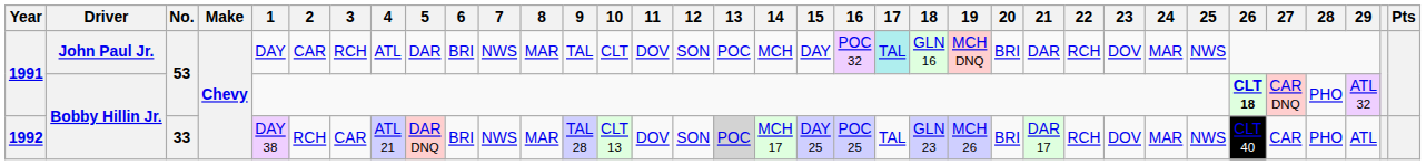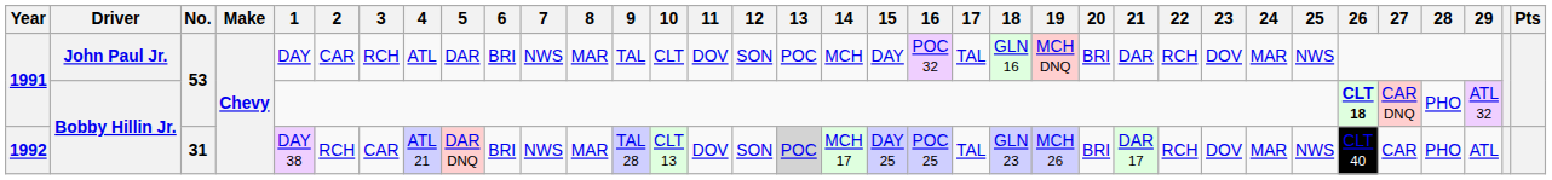 <table class="wikitable" style="text-align:center; font-size:75%">
 <tr>
 <th>Year</th>
 <th>Driver</th>
 <th>No.</th>
 <th>Make</th>
 <th>1</th>
 <th>2</th>
 <th>3</th>
 <th>4</th>
 <th>5</th>
 <th>6</th>
 <th>7</th>
 <th>8</th>
 <th>9</th>
 <th>10</th>
 <th>11</th>
 <th>12</th>
 <th>13</th>
 <th>14</th>
 <th>15</th>
 <th>16</th>
 <th>17</th>
 <th>18</th>
 <th>19</th>
 <th>20</th>
 <th>21</th>
 <th>22</th>
 <th>23</th>
 <th>24</th>
 <th>25</th>
 <th>26</th>
 <th>27</th>
 <th>28</th>
 <th>29</th>
 <th></th>
 <th>Pts</th>
 </tr>
 <tr>
 <th rowspan=2><a href='#'>1991</a></th>
 <th><a href='#'>John Paul Jr.</a></th>
 <th rowspan=2>53</th>
 <th rowspan=3><a href='#'>Chevy</a></th>
 <td><a href='#'>DAY</a></td>
 <td><a href='#'>CAR</a></td>
 <td><a href='#'>RCH</a></td>
 <td><a href='#'>ATL</a></td>
 <td><a href='#'>DAR</a></td>
 <td><a href='#'>BRI</a></td>
 <td><a href='#'>NWS</a></td>
 <td><a href='#'>MAR</a></td>
 <td><a href='#'>TAL</a></td>
 <td><a href='#'>CLT</a></td>
 <td><a href='#'>DOV</a></td>
 <td><a href='#'>SON</a></td>
 <td><a href='#'>POC</a></td>
 <td><a href='#'>MCH</a></td>
 <td><a href='#'>DAY</a></td>
 <td style="background:#efcfff;"><a href='#'>POC</a><br><small>32</small></td>
-<td style="background: paleturquoise;"><a href='#'>TAL</a></td>
+<td><a href='#'>TAL</a></td>
 <td style="background:#dfffdf;"><a href='#'>GLN</a><br><small>16</small></td>
 <td style="background:#ffcfcf;"><a href='#'>MCH</a><br><small>DNQ</small></td>
 <td><a href='#'>BRI</a></td>
 <td><a href='#'>DAR</a></td>
 <td><a href='#'>RCH</a></td>
 <td><a href='#'>DOV</a></td>
 <td><a href='#'>MAR</a></td>
 <td><a href='#'>NWS</a></td>
 <td colspan=4></td>
 <th rowspan=2></th>
 <th rowspan=2></th>
 </tr>
 <tr>
 <th rowspan=2><a href='#'>Bobby Hillin Jr.</a></th>
 <td colspan=25></td>
 <td style="background:#DFFFDF;"><strong><a href='#'>CLT</a><br><small>18</small></strong></td>
 <td style="background:#FFCFCF;"><a href='#'>CAR</a><br><small>DNQ</small></td>
 <td><a href='#'>PHO</a></td>
 <td style="background:#EFCFFF;"><a href='#'>ATL</a><br><small>32</small></td>
 </tr>
 <tr>
 <th><a href='#'>1992</a></th>
-<th>33</th>
+<th>31</th>
 <td style="background:#EFCFFF;"><a href='#'>DAY</a><br><small>38</small></td>
 <td><a href='#'>RCH</a></td>
 <td><a href='#'>CAR</a></td>
 <td style="background:#CFCFFF;"><a href='#'>ATL</a><br><small>21</small></td>
 <td style="background:#FFCFCF;"><a href='#'>DAR</a><br><small>DNQ</small></td>
 <td><a href='#'>BRI</a></td>
 <td><a href='#'>NWS</a></td>
 <td><a href='#'>MAR</a></td>
 <td style="background:#CFCFFF;"><a href='#'>TAL</a><br><small>28</small></td>
 <td style="background:#DFFFDF;"><a href='#'>CLT</a><br><small>13</small></td>
 <td><a href='#'>DOV</a></td>
 <td><a href='#'>SON</a></td>
 <td style="background: lightgrey;"><a href='#'>POC</a></td>
 <td style="background:#DFFFDF;"><a href='#'>MCH</a><br><small>17</small></td>
 <td style="background:#CFCFFF;"><a href='#'>DAY</a><br><small>25</small></td>
 <td style="background:#CFCFFF;"><a href='#'>POC</a><br><small>25</small></td>
 <td><a href='#'>TAL</a></td>
 <td style="background:#CFCFFF;"><a href='#'>GLN</a><br><small>23</small></td>
 <td style="background:#CFCFFF;"><a href='#'>MCH</a><br><small>26</small></td>
 <td><a href='#'>BRI</a></td>
 <td style="background:#DFFFDF;"><a href='#'>DAR</a><br><small>17</small></td>
 <td><a href='#'>RCH</a></td>
 <td><a href='#'>DOV</a></td>
 <td><a href='#'>MAR</a></td>
 <td><a href='#'>NWS</a></td>
 <td style="background:#000000; color:white"><a href='#'><span>CLT</span></a><br><small>40</small></td>
 <td><a href='#'>CAR</a></td>
 <td><a href='#'>PHO</a></td>
 <td><a href='#'>ATL</a></td>
 <th></th>
 <th></th>
 </tr>
 </table>
